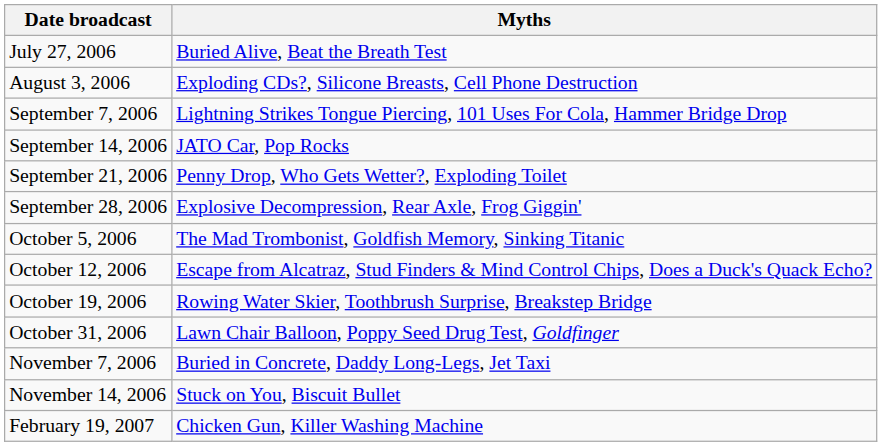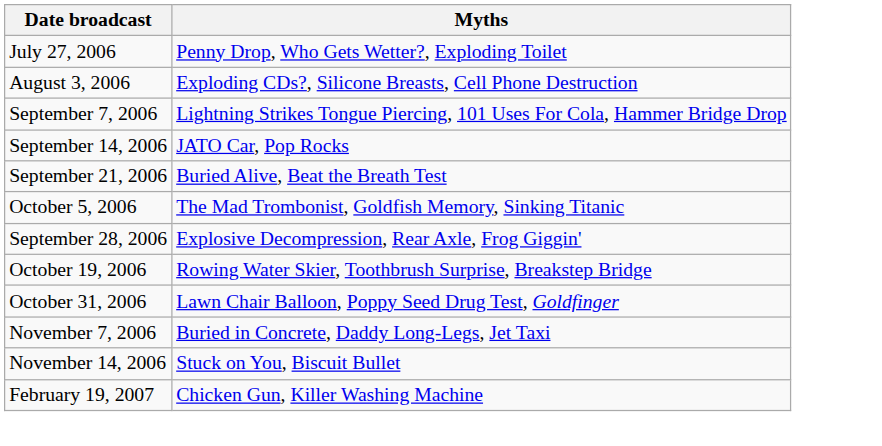 <table class="wikitable">
 <tr>
 <th>Date broadcast</th>
 <th>Myths</th>
 </tr>
 <tr>
 <td>July 27, 2006</td>
-<td><a href='#'>Buried Alive</a>, <a href='#'>Beat the Breath Test</a></td>
+<td><a href='#'>Penny Drop</a>, <a href='#'>Who Gets Wetter?</a>, <a href='#'>Exploding Toilet</a></td>
 </tr>
 <tr>
 <td>August 3, 2006</td>
 <td><a href='#'>Exploding CDs?</a>, <a href='#'>Silicone Breasts</a>, <a href='#'>Cell Phone Destruction</a></td>
 </tr>
 <tr>
 <td>September 7, 2006</td>
 <td><a href='#'>Lightning Strikes Tongue Piercing</a>, <a href='#'>101 Uses For Cola</a>, <a href='#'>Hammer Bridge Drop</a></td>
 </tr>
 <tr>
 <td>September 14, 2006</td>
 <td><a href='#'>JATO Car</a>, <a href='#'>Pop Rocks</a></td>
 </tr>
 <tr>
 <td>September 21, 2006</td>
-<td><a href='#'>Penny Drop</a>, <a href='#'>Who Gets Wetter?</a>, <a href='#'>Exploding Toilet</a></td>
-</tr>
-<tr>
-<td>September 28, 2006</td>
-<td><a href='#'>Explosive Decompression</a>, <a href='#'>Rear Axle</a>, <a href='#'>Frog Giggin'</a></td>
+<td><a href='#'>Buried Alive</a>, <a href='#'>Beat the Breath Test</a></td>
 </tr>
 <tr>
 <td>October 5, 2006</td>
 <td><a href='#'>The Mad Trombonist</a>, <a href='#'>Goldfish Memory</a>, <a href='#'>Sinking Titanic</a></td>
 </tr>
 <tr>
-<td>October 12, 2006</td>
-<td><a href='#'>Escape from Alcatraz</a>, <a href='#'>Stud Finders & Mind Control Chips</a>, <a href='#'>Does a Duck's Quack Echo?</a></td>
+<td>September 28, 2006</td>
+<td><a href='#'>Explosive Decompression</a>, <a href='#'>Rear Axle</a>, <a href='#'>Frog Giggin'</a></td>
 </tr>
 <tr>
 <td>October 19, 2006</td>
 <td><a href='#'>Rowing Water Skier</a>, <a href='#'>Toothbrush Surprise</a>, <a href='#'>Breakstep Bridge</a></td>
 </tr>
 <tr>
 <td>October 31, 2006</td>
 <td><a href='#'>Lawn Chair Balloon</a>, <a href='#'>Poppy Seed Drug Test</a>, <em><a href='#'>Goldfinger</a></em></td>
 </tr>
 <tr>
 <td>November 7, 2006</td>
 <td><a href='#'>Buried in Concrete</a>, <a href='#'>Daddy Long-Legs</a>, <a href='#'>Jet Taxi</a></td>
 </tr>
 <tr>
 <td>November 14, 2006</td>
 <td><a href='#'>Stuck on You</a>, <a href='#'>Biscuit Bullet</a></td>
 </tr>
 <tr>
 <td>February 19, 2007</td>
 <td><a href='#'>Chicken Gun</a>, <a href='#'>Killer Washing Machine</a></td>
 </tr>
 </table>
